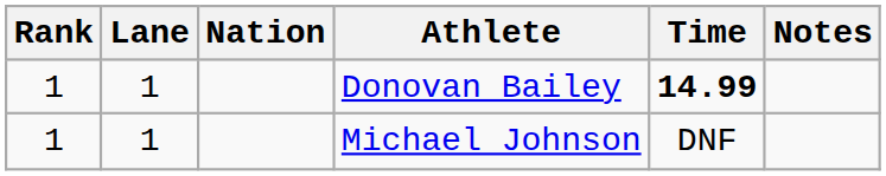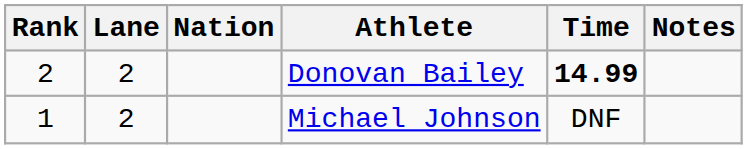 <table class="wikitable sortable" style="text-align:center">
 <tr>
 <th>Rank</th>
 <th>Lane</th>
 <th>Nation</th>
 <th>Athlete</th>
 <th>Time</th>
 <th>Notes</th>
 </tr>
 <tr>
-<td>1</td>
-<td>1</td>
+<td>2</td>
+<td>2</td>
 <td align=left></td>
 <td align=left><a href='#'>Donovan Bailey</a></td>
 <td><strong>14.99</strong></td>
 <td></td>
 </tr>
 <tr>
 <td>1</td>
-<td>1</td>
+<td>2</td>
 <td align=left></td>
 <td align=left><a href='#'>Michael Johnson</a></td>
 <td>DNF</td>
 <td></td>
 </tr>
 </table>
